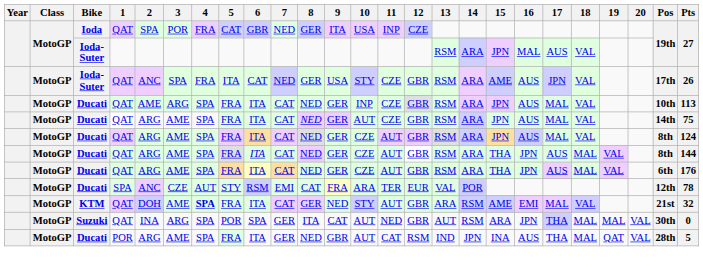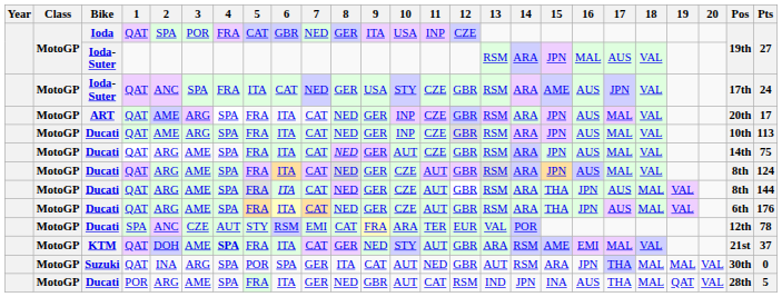 <table class="wikitable" style="text-align:center">
 <tr>
 <th>Year</th>
 <th>Class</th>
 <th>Bike</th>
 <th>1</th>
 <th>2</th>
 <th>3</th>
 <th>4</th>
 <th>5</th>
 <th>6</th>
 <th>7</th>
 <th>8</th>
 <th>9</th>
 <th>10</th>
 <th>11</th>
 <th>12</th>
 <th>13</th>
 <th>14</th>
 <th>15</th>
 <th>16</th>
 <th>17</th>
 <th>18</th>
 <th>19</th>
 <th>20</th>
 <th>Pos</th>
 <th>Pts</th>
 </tr>
 <tr>
 <th align="left" rowspan=2></th>
 <th align="left" rowspan=2>MotoGP</th>
 <th><a href='#'>Ioda</a></th>
 <td style="background:#efcfff;"><a href='#'>QAT</a><br></td>
 <td style="background:#DFFFDF;"><a href='#'>SPA</a><br></td>
 <td style="background:#DFFFDF;"><a href='#'>POR</a><br></td>
 <td style="background:#efcfff;"><a href='#'>FRA</a><br></td>
 <td style="background:#cfcfff;"><a href='#'>CAT</a><br></td>
 <td style="background:#cfcfff;"><a href='#'>GBR</a><br></td>
 <td style="background:#DFFFDF;"><a href='#'>NED</a><br></td>
 <td style="background:#cfcfff;"><a href='#'>GER</a><br></td>
 <td style="background:#EFCFFF;"><a href='#'>ITA</a><br></td>
 <td style="background:#EFCFFF;"><a href='#'>USA</a><br></td>
 <td style="background:#EFCFFF;"><a href='#'>INP</a><br></td>
 <td style="background:#cfcfff;"><a href='#'>CZE</a><br></td>
 <td></td>
 <td></td>
 <td></td>
 <td></td>
 <td></td>
 <td></td>
 <td></td>
 <td></td>
 <th rowspan=2>19th</th>
 <th rowspan=2>27</th>
 </tr>
 <tr>
 <th><a href='#'>Ioda</a>-<a href='#'>Suter</a></th>
 <td></td>
 <td></td>
 <td></td>
 <td></td>
 <td></td>
 <td></td>
 <td></td>
 <td></td>
 <td></td>
 <td></td>
 <td></td>
 <td></td>
 <td style="background:#DFFFDF;"><a href='#'>RSM</a><br></td>
 <td style="background:#cfcfff;"><a href='#'>ARA</a><br></td>
 <td style="background:#efcfff;"><a href='#'>JPN</a><br></td>
 <td style="background:#DFFFDF;"><a href='#'>MAL</a><br></td>
 <td style="background:#DFFFDF;"><a href='#'>AUS</a><br></td>
 <td style="background:#DFFFDF;"><a href='#'>VAL</a><br></td>
 <td></td>
 <td></td>
 </tr>
 <tr>
 <th></th>
 <th>MotoGP</th>
 <th><a href='#'>Ioda</a>-<a href='#'>Suter</a></th>
 <td style="background:#EFCFFF;"><a href='#'>QAT</a><br></td>
 <td style="background:#efcfff;"><a href='#'>ANC</a><br></td>
 <td style="background:#DFFFDF;"><a href='#'>SPA</a><br></td>
 <td style="background:#DFFFDF;"><a href='#'>FRA</a><br></td>
 <td style="background:#DFFFDF;"><a href='#'>ITA</a><br></td>
 <td style="background:#DFFFDF;"><a href='#'>CAT</a><br></td>
 <td style="background:#cfcfff;"><a href='#'>NED</a><br></td>
 <td style="background:#dfffdf;"><a href='#'>GER</a><br></td>
 <td style="background:#dfffdf;"><a href='#'>USA</a><br></td>
 <td style="background:#cfcfff;"><a href='#'>STY</a><br></td>
 <td style="background:#dfffdf;"><a href='#'>CZE</a><br></td>
 <td style="background:#dfffdf;"><a href='#'>GBR</a><br></td>
 <td style="background:#dfffdf;"><a href='#'>RSM</a><br></td>
 <td style="background:#EFCFFF;"><a href='#'>ARA</a><br></td>
 <td style="background:#cfcfff;"><a href='#'>AME</a><br></td>
 <td style="background:#DFFFDF;"><a href='#'>AUS</a><br></td>
 <td style="background:#cfcfff;"><a href='#'>JPN</a><br></td>
 <td style="background:#DFFFDF;"><a href='#'>VAL</a><br></td>
 <td></td>
 <td></td>
 <th>17th</th>
-<th>26</th>
+<th>24</th>
+</tr>
+<tr>
+<th></th>
+<th>MotoGP</th>
+<th><a href='#'>ART</a></th>
+<td style="background:#DFFFDF;"><a href='#'>QAT</a><br></td>
+<td style="background:#cfcfff;"><a href='#'>AME</a><br></td>
+<td style="background:#efcfff;"><a href='#'>ARG</a><br></td>
+<td style="background:#ffffff;"><a href='#'>SPA</a><br></td>
+<td><a href='#'>FRA</a></td>
+<td><a href='#'>ITA</a></td>
+<td><a href='#'>CAT</a></td>
+<td style="background:#DFFFDF;"><a href='#'>NED</a><br></td>
+<td style="background:#DFFFDF;"><a href='#'>GER</a><br></td>
+<td style="background:#efcfff;"><a href='#'>INP</a><br></td>
+<td style="background:#efcfff;"><a href='#'>CZE</a><br></td>
+<td style="background:#cfcfff;"><a href='#'>GBR</a><br></td>
+<td style="background:#efcfff;"><a href='#'>RSM</a><br></td>
+<td style="background:#DFFFDF;"><a href='#'>ARA</a><br></td>
+<td style="background:#efcfff;"><a href='#'>JPN</a><br></td>
+<td style="background:#DFFFDF;"><a href='#'>AUS</a><br></td>
+<td style="background:#efcfff;"><a href='#'>MAL</a><br></td>
+<td style="background:#DFFFDF;"><a href='#'>VAL</a><br></td>
+<td></td>
+<td></td>
+<th>20th</th>
+<th>17</th>
 </tr>
 <tr>
 <th></th>
 <th>MotoGP</th>
 <th><a href='#'>Ducati</a></th>
 <td style="background:#dfffdf;"><a href='#'>QAT</a><br></td>
 <td style="background:#dfffdf;"><a href='#'>AME</a><br></td>
 <td style="background:#dfffdf;"><a href='#'>ARG</a><br></td>
 <td style="background:#dfffdf;"><a href='#'>SPA</a><br></td>
 <td style="background:#dfffdf;"><a href='#'>FRA</a><br></td>
 <td style="background:#dfffdf;"><a href='#'>ITA</a><br></td>
 <td style="background:#dfffdf;"><a href='#'>CAT</a><br></td>
 <td style="background:#dfffdf;"><a href='#'>NED</a><br></td>
 <td style="background:#dfffdf;"><a href='#'>GER</a><br></td>
 <td style="background:#dfffdf;"><a href='#'>INP</a><br></td>
 <td style="background:#dfffdf;"><a href='#'>CZE</a><br></td>
 <td style="background:#dfdfdf;"><a href='#'>GBR</a><br></td>
 <td style="background:#dfffdf;"><a href='#'>RSM</a><br></td>
 <td style="background:#efcfff;"><a href='#'>ARA</a><br></td>
 <td style="background:#efcfff;"><a href='#'>JPN</a><br></td>
 <td style="background:#dfffdf;"><a href='#'>AUS</a><br></td>
 <td style="background:#dfffdf;"><a href='#'>MAL</a><br></td>
 <td style="background:#dfffdf;"><a href='#'>VAL</a><br></td>
 <td></td>
 <td></td>
 <th>10th</th>
 <th>113</th>
 </tr>
 <tr>
 <th></th>
 <th>MotoGP</th>
 <th><a href='#'>Ducati</a></th>
 <td style="background:#ffffff;"><a href='#'>QAT</a><br></td>
 <td><a href='#'>ARG</a></td>
 <td><a href='#'>AME</a></td>
 <td><a href='#'>SPA</a></td>
 <td style="background:#dfffdf;"><a href='#'>FRA</a><br></td>
 <td style="background:#dfffdf;"><a href='#'>ITA</a><br></td>
 <td style="background:#dfffdf;"><a href='#'>CAT</a><br></td>
 <td style="background:#efcfff;"><em><a href='#'>NED</a></em><br></td>
 <td style="background:#efcfff;"><a href='#'>GER</a><br></td>
 <td style="background:#dfffdf;"><a href='#'>AUT</a><br></td>
 <td style="background:#dfffdf;"><a href='#'>CZE</a><br></td>
 <td style="background:#dfffdf;"><a href='#'>GBR</a><br></td>
 <td style="background:#dfffdf;"><a href='#'>RSM</a><br></td>
 <td style="background:#cfcfff;"><a href='#'>ARA</a><br></td>
 <td style="background:#dfffdf;"><a href='#'>JPN</a><br></td>
 <td style="background:#dfffdf;"><a href='#'>AUS</a><br></td>
 <td style="background:#dfffdf;"><a href='#'>MAL</a><br></td>
 <td style="background:#dfffdf;"><a href='#'>VAL</a><br></td>
 <td></td>
 <td></td>
 <th>14th</th>
 <th>75</th>
 </tr>
 <tr>
 <th></th>
 <th>MotoGP</th>
 <th><a href='#'>Ducati</a></th>
 <td style="background:#efcfff;"><a href='#'>QAT</a><br></td>
 <td style="background:#dfffdf;"><a href='#'>ARG</a><br></td>
 <td style="background:#dfffdf;"><a href='#'>AME</a><br></td>
 <td style="background:#dfffdf;"><a href='#'>SPA</a><br></td>
 <td style="background:#EFCFFF;"><a href='#'>FRA</a><br></td>
 <td style="background:#ffdf9f;"><a href='#'>ITA</a><br></td>
 <td style="background:#EFCFFF;"><a href='#'>CAT</a><br></td>
 <td style="background:#dfdfdf;"><a href='#'>NED</a><br></td>
 <td style="background:#dfffdf;"><a href='#'>GER</a><br></td>
 <td style="background:#dfffdf;"><a href='#'>CZE</a><br></td>
 <td style="background:#efcfff;"><a href='#'>AUT</a><br></td>
 <td style="background:#efcfff;"><a href='#'>GBR</a><br></td>
 <td style="background:#dfdfdf;"><a href='#'>RSM</a><br></td>
 <td style="background:#cfcfff;"><a href='#'>ARA</a><br></td>
 <td style="background:#ffdf9f;"><a href='#'>JPN</a><br></td>
 <td style="background:#cfcfff;"><a href='#'>AUS</a><br></td>
 <td style="background:#dfffdf;"><a href='#'>MAL</a><br></td>
 <td style="background:#dfffdf;"><a href='#'>VAL</a><br></td>
 <td></td>
 <td></td>
 <th>8th</th>
 <th>124</th>
 </tr>
 <tr>
 <th></th>
 <th>MotoGP</th>
 <th><a href='#'>Ducati</a></th>
 <td style="background:#dfffdf;"><a href='#'>QAT</a><br></td>
 <td style="background:#dfffdf;"><a href='#'>ARG</a><br></td>
 <td style="background:#dfffdf;"><a href='#'>AME</a><br></td>
 <td style="background:#dfffdf;"><a href='#'>SPA</a><br></td>
 <td style="background:#dfdfdf;"><a href='#'>FRA</a><br></td>
 <td style="background:#dfffdf;"><em><a href='#'>ITA</a></em><br></td>
 <td style="background:#dfffdf;"><a href='#'>CAT</a><br></td>
 <td style="background:#efcfff;"><a href='#'>NED</a><br></td>
 <td style="background:#dfffdf;"><a href='#'>GER</a><br></td>
 <td style="background:#dfffdf;"><a href='#'>CZE</a><br></td>
 <td style="background:#dfffdf;"><a href='#'>AUT</a><br></td>
 <td style="background:#ffffff;"><a href='#'>GBR</a><br></td>
 <td style="background:#dfffdf;"><a href='#'>RSM</a><br></td>
 <td style="background:#dfffdf;"><a href='#'>ARA</a><br></td>
 <td style="background:#dfffdf;"><a href='#'>THA</a><br></td>
 <td style="background:#dfffdf;"><a href='#'>JPN</a><br></td>
 <td style="background:#dfffdf;"><a href='#'>AUS</a><br></td>
 <td style="background:#dfffdf;"><a href='#'>MAL</a><br></td>
 <td style="background:#efcfff;"><a href='#'>VAL</a><br></td>
 <td></td>
 <th>8th</th>
 <th>144</th>
 </tr>
 <tr>
 <th></th>
 <th>MotoGP</th>
 <th><a href='#'>Ducati</a></th>
 <td style="background:#dfffdf;"><a href='#'>QAT</a><br></td>
 <td style="background:#dfffdf;"><a href='#'>ARG</a><br></td>
 <td style="background:#dfffdf;"><a href='#'>AME</a><br></td>
 <td style="background:#dfffdf;"><a href='#'>SPA</a><br></td>
 <td style="background:#ffdf9f;"><a href='#'>FRA</a><br></td>
 <td style="background:#ffffbf;"><a href='#'>ITA</a><br></td>
 <td style="background:#ffdf9f;"><a href='#'>CAT</a><br></td>
 <td style="background:#dfffdf;"><a href='#'>NED</a><br></td>
 <td style="background:#dfffdf;"><a href='#'>GER</a><br></td>
 <td style="background:#dfffdf;"><a href='#'>CZE</a><br></td>
 <td style="background:#dfffdf;"><a href='#'>AUT</a><br></td>
 <td style="background:#dfffdf;"><a href='#'>GBR</a><br></td>
 <td style="background:#dfffdf;"><a href='#'>RSM</a><br></td>
 <td style="background:#dfffdf;"><a href='#'>ARA</a><br></td>
 <td style="background:#dfffdf;"><a href='#'>THA</a><br></td>
 <td style="background:#dfffdf;"><a href='#'>JPN</a><br></td>
 <td style="background:#efcfff;"><a href='#'>AUS</a><br></td>
 <td style="background:#dfffdf;"><a href='#'>MAL</a><br></td>
 <td style="background:#efcfff;"><a href='#'>VAL</a><br></td>
 <td></td>
 <th>6th</th>
 <th>176</th>
 </tr>
 <tr>
 <th></th>
 <th>MotoGP</th>
 <th><a href='#'>Ducati</a></th>
 <td style="background:#dfffdf;"><a href='#'>SPA</a><br></td>
 <td style="background:#efcfff;"><a href='#'>ANC</a><br></td>
 <td style="background:#dfffdf;"><a href='#'>CZE</a><br></td>
 <td style="background:#dfffdf;"><a href='#'>AUT</a><br></td>
 <td style="background:#dfffdf;"><a href='#'>STY</a><br></td>
 <td style="background:#cfcfff;"><a href='#'>RSM</a><br></td>
 <td style="background:#dfffdf;"><a href='#'>EMI</a><br></td>
 <td style="background:#dfffdf;"><a href='#'>CAT</a><br></td>
 <td style="background:#ffffbf;"><a href='#'>FRA</a><br></td>
 <td style="background:#dfffdf;"><a href='#'>ARA</a><br></td>
 <td style="background:#dfffdf;"><a href='#'>TER</a><br></td>
 <td style="background:#dfffdf;"><a href='#'>EUR</a><br></td>
 <td style="background:#dfffdf;"><a href='#'>VAL</a><br></td>
 <td style="background:#cfcfff;"><a href='#'>POR</a><br></td>
 <td></td>
 <td></td>
 <td></td>
 <td></td>
 <td></td>
 <td></td>
 <th>12th</th>
 <th>78</th>
 </tr>
 <tr>
 <th></th>
 <th>MotoGP</th>
 <th><a href='#'>KTM</a></th>
 <td style="background:#efcfff;"><a href='#'>QAT</a><br></td>
 <td style="background:#cfcfff;"><a href='#'>DOH</a><br></td>
 <td style="background:#dfffdf;"><a href='#'>AME</a><br></td>
 <td style="background:#dfffdf;"><strong><a href='#'>SPA</a><br></strong></td>
 <td style="background:#dfffdf;"><a href='#'>FRA</a><br></td>
 <td style="background:#dfffdf;"><a href='#'>ITA</a><br></td>
 <td style="background:#efcfff;"><a href='#'>CAT</a><br></td>
 <td style="background:#efcfff;"><a href='#'>GER</a><br></td>
 <td style="background:#dfffdf;"><a href='#'>NED</a><br></td>
 <td style="background:#cfcfff;"><a href='#'>STY</a><br></td>
 <td style="background:#dfffdf;"><a href='#'>AUT</a><br></td>
 <td style="background:#dfffdf;"><a href='#'>GBR</a><br></td>
 <td style="background:#dfffdf;"><a href='#'>ARA</a><br></td>
 <td style="background:#cfcfff;"><a href='#'>RSM</a><br></td>
 <td style="background:#cfcfff;"><a href='#'>AME</a><br></td>
 <td style="background:#efcfff;"><a href='#'>EMI</a><br></td>
 <td style="background:#efcfff;"><a href='#'>MAL</a><br></td>
 <td style="background:#cfcfff;"><a href='#'>VAL</a><br></td>
 <td></td>
 <td></td>
 <th>21st</th>
-<th>32</th>
+<th>37</th>
 </tr>
 <tr>
 <th></th>
 <th>MotoGP</th>
 <th><a href='#'>Suzuki</a></th>
 <td><a href='#'>QAT</a></td>
 <td><a href='#'>INA</a></td>
 <td><a href='#'>ARG</a></td>
 <td><a href='#'>SPA</a></td>
 <td><a href='#'>POR</a></td>
 <td><a href='#'>SPA</a></td>
 <td><a href='#'>GER</a></td>
 <td><a href='#'>ITA</a></td>
 <td><a href='#'>CAT</a></td>
 <td><a href='#'>AUT</a></td>
 <td><a href='#'>NED</a></td>
 <td><a href='#'>GBR</a></td>
 <td><a href='#'>AUT</a></td>
 <td><a href='#'>RSM</a></td>
 <td><a href='#'>ARA</a></td>
 <td><a href='#'>JPN</a></td>
 <td style="background:#cfcfff;"><a href='#'>THA</a><br></td>
 <td><a href='#'>MAL</a></td>
 <td><a href='#'>MAL</a></td>
 <td><a href='#'>VAL</a></td>
 <th>30th</th>
 <th>0</th>
 </tr>
 <tr>
 <th></th>
 <th>MotoGP</th>
 <th><a href='#'>Ducati</a></th>
 <td><a href='#'>POR</a></td>
 <td><a href='#'>ARG</a></td>
 <td><a href='#'>AME</a></td>
 <td><a href='#'>SPA</a></td>
 <td style="background:#dfffdf;"><a href='#'>FRA</a><br></td>
 <td><a href='#'>ITA</a></td>
 <td><a href='#'>GER</a></td>
 <td><a href='#'>NED</a></td>
 <td><a href='#'>GBR</a></td>
 <td><a href='#'>AUT</a></td>
 <td><a href='#'>CAT</a></td>
 <td><a href='#'>RSM</a></td>
 <td><a href='#'>IND</a></td>
 <td><a href='#'>JPN</a></td>
 <td><a href='#'>INA</a></td>
 <td><a href='#'>AUS</a></td>
 <td><a href='#'>THA</a></td>
 <td><a href='#'>MAL</a></td>
 <td><a href='#'>QAT</a></td>
 <td><a href='#'>VAL</a></td>
 <th>28th</th>
 <th>5</th>
 </tr>
 </table>
